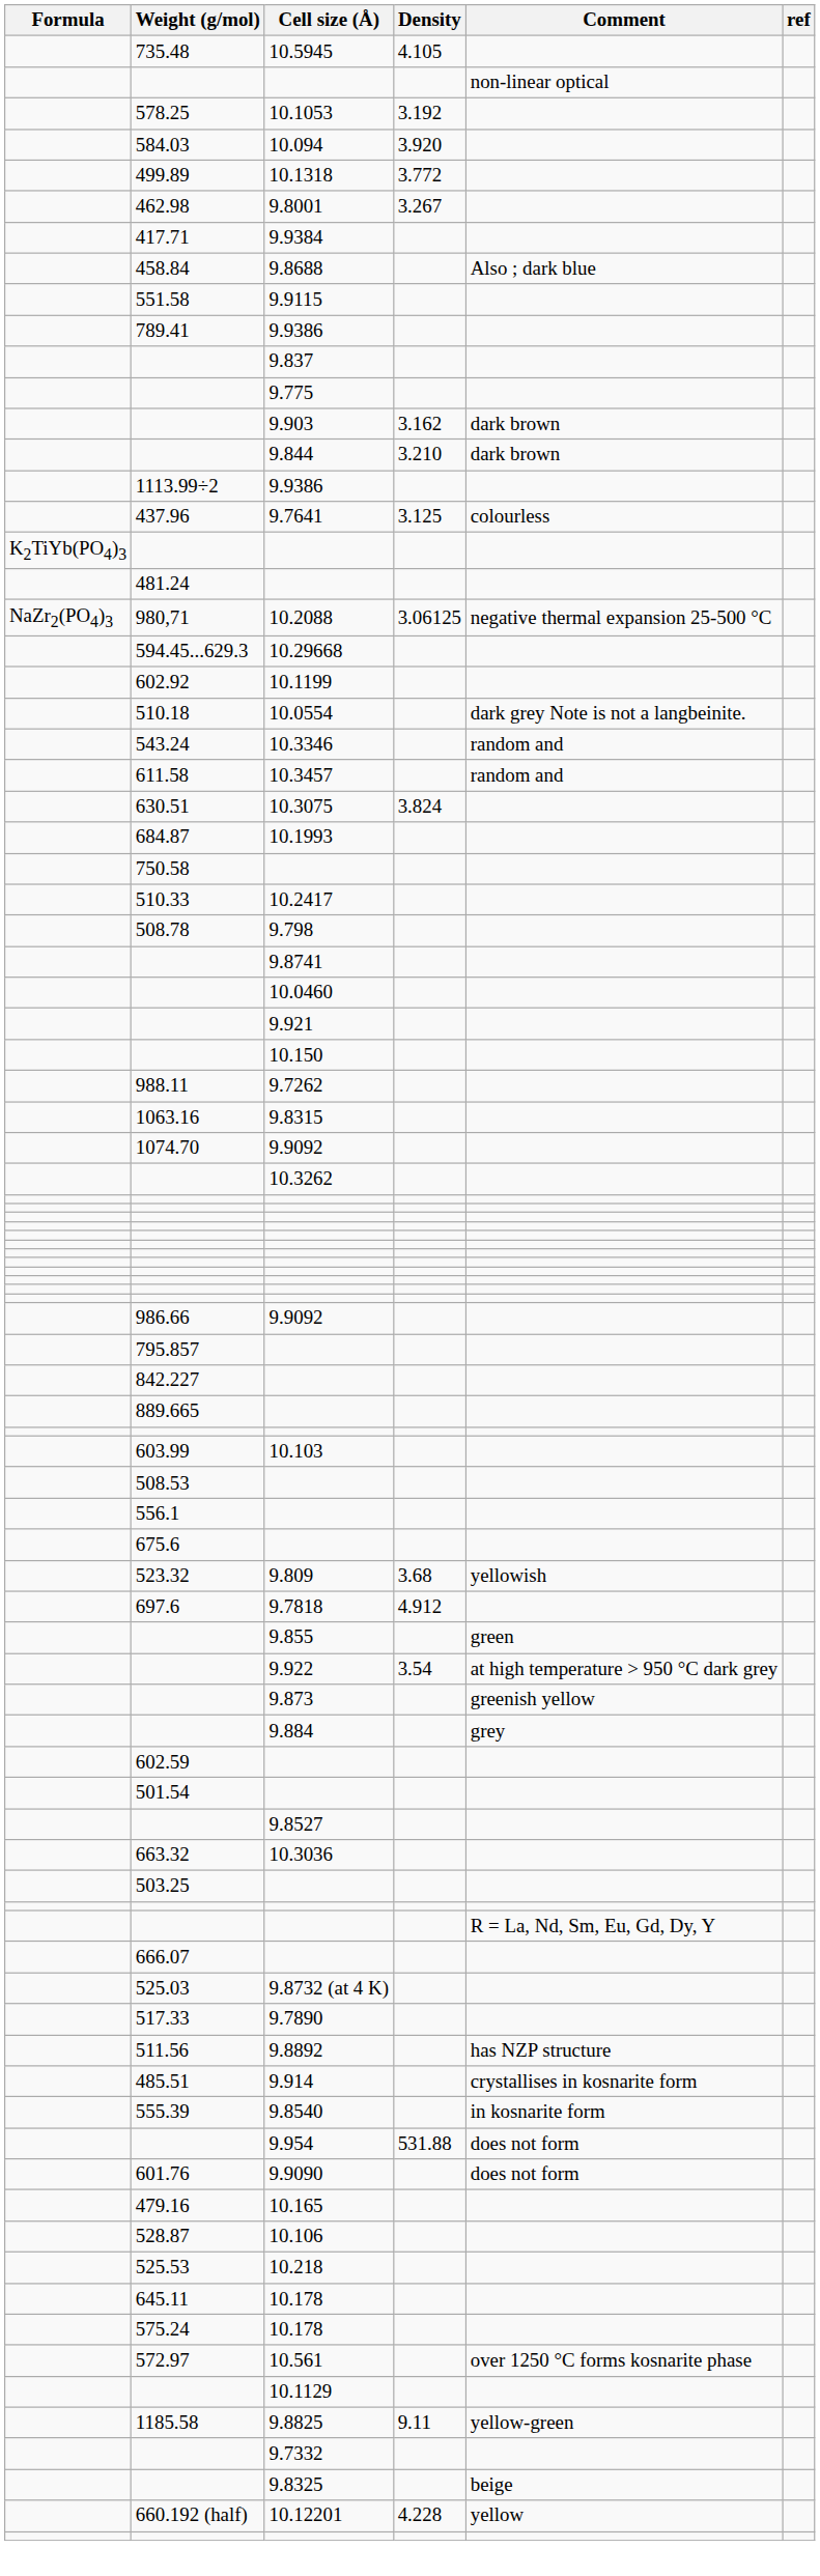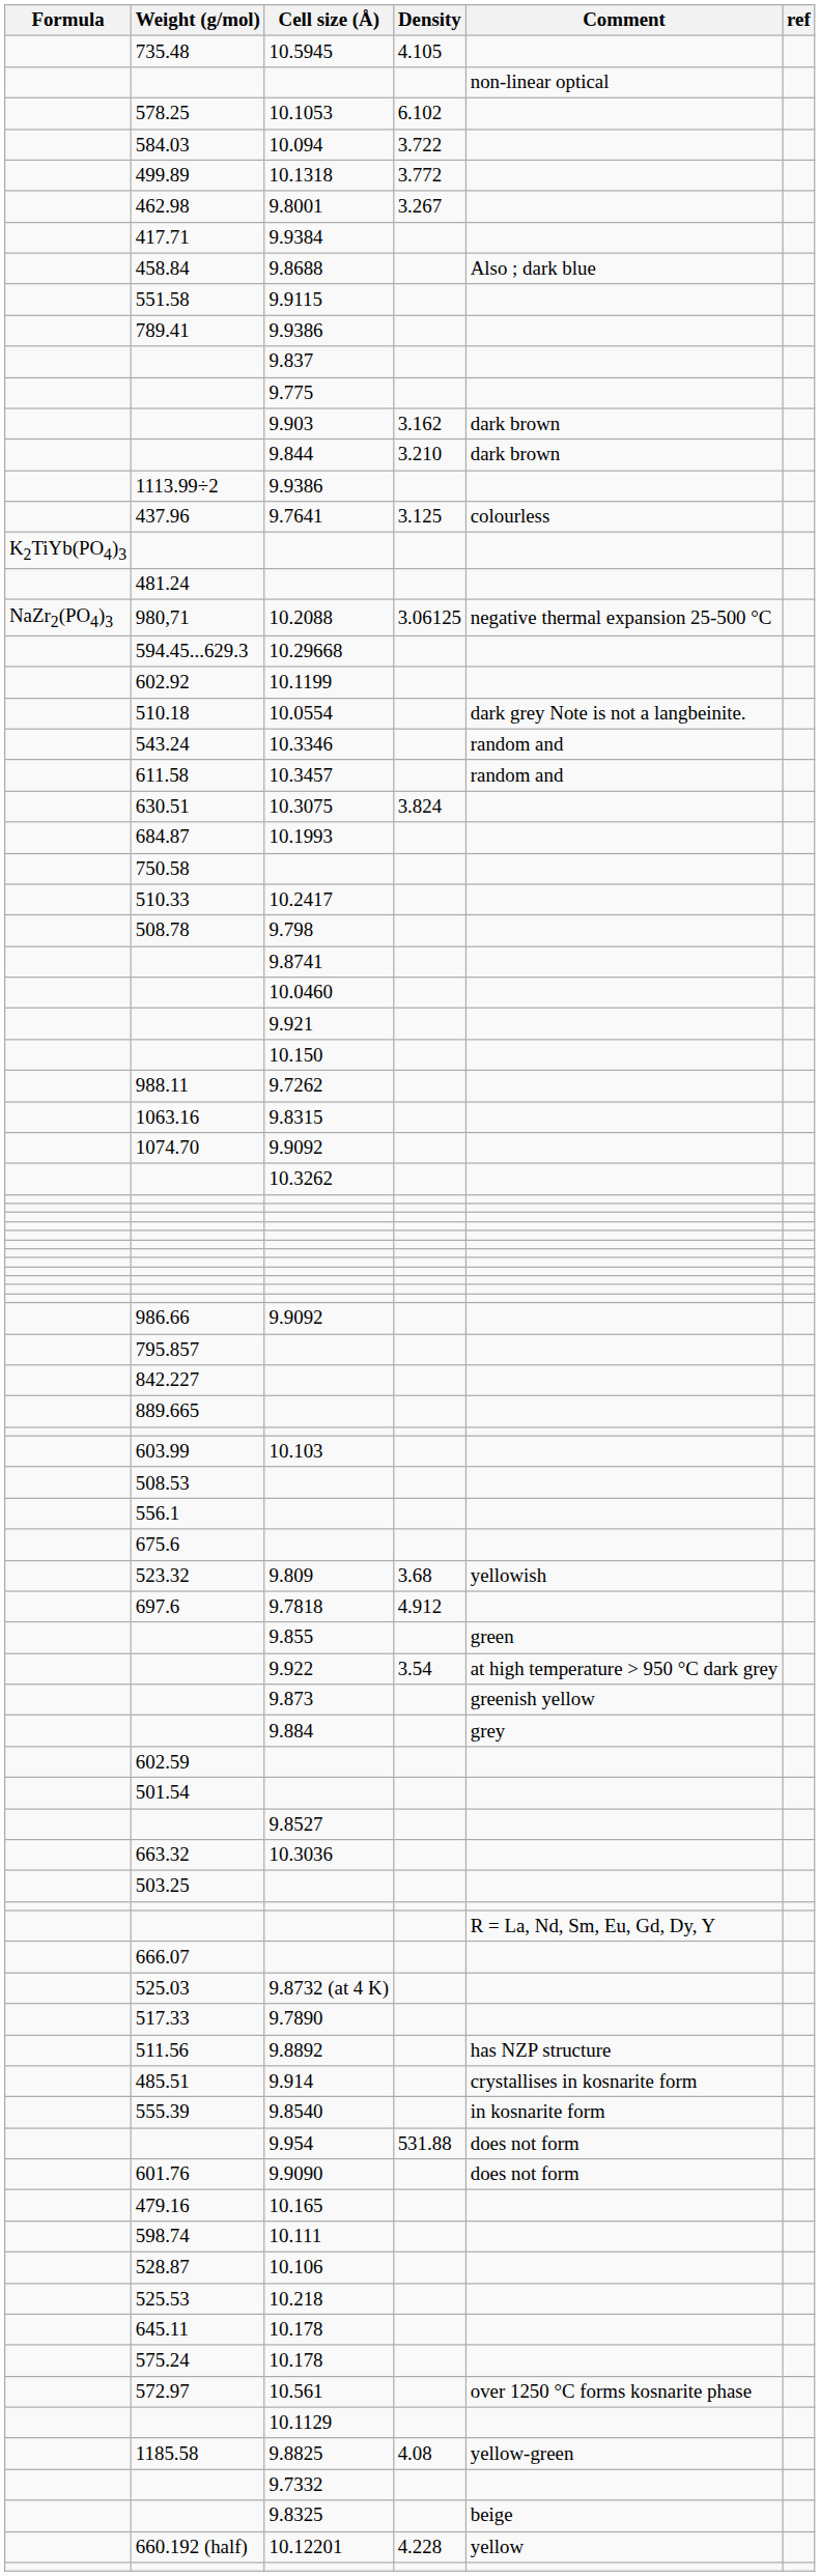 <table class="wikitable">
 <tr>
 <th scope=col>Formula</th>
 <th scope=col>Weight (g/mol)</th>
 <th scope=col>Cell size (Å)</th>
 <th scope=col>Density</th>
 <th scope=col>Comment</th>
 <th>ref</th>
 </tr>
 <tr>
 <td></td>
 <td>735.48</td>
 <td>10.5945</td>
 <td>4.105</td>
 <td></td>
 <td></td>
 </tr>
 <tr>
 <td></td>
 <td></td>
 <td></td>
 <td></td>
 <td>non-linear optical</td>
 <td></td>
 </tr>
 <tr>
 <td></td>
 <td>578.25</td>
 <td>10.1053</td>
-<td>3.192</td>
+<td>6.102</td>
 <td></td>
 <td></td>
 </tr>
 <tr>
 <td></td>
 <td>584.03</td>
 <td>10.094</td>
-<td>3.920</td>
+<td>3.722</td>
 <td></td>
 <td></td>
 </tr>
 <tr>
 <td></td>
 <td>499.89</td>
 <td>10.1318</td>
 <td>3.772</td>
 <td></td>
 <td></td>
 </tr>
 <tr>
 <td></td>
 <td>462.98</td>
 <td>9.8001</td>
 <td>3.267</td>
 <td></td>
 <td></td>
 </tr>
 <tr>
 <td></td>
 <td>417.71</td>
 <td>9.9384</td>
 <td></td>
 <td></td>
 <td></td>
 </tr>
 <tr>
 <td></td>
 <td>458.84</td>
 <td>9.8688</td>
 <td></td>
 <td>Also ; dark blue</td>
 <td></td>
 </tr>
 <tr>
 <td></td>
 <td>551.58</td>
 <td>9.9115</td>
 <td></td>
 <td></td>
 <td></td>
 </tr>
 <tr>
 <td></td>
 <td>789.41</td>
 <td>9.9386</td>
 <td></td>
 <td></td>
 <td></td>
 </tr>
 <tr>
 <td></td>
 <td></td>
 <td>9.837</td>
 <td></td>
 <td></td>
 <td></td>
 </tr>
 <tr>
 <td></td>
 <td></td>
 <td>9.775</td>
 <td></td>
 <td></td>
 <td></td>
 </tr>
 <tr>
 <td></td>
 <td></td>
 <td>9.903</td>
 <td>3.162</td>
 <td>dark brown</td>
 <td></td>
 </tr>
 <tr>
 <td></td>
 <td></td>
 <td>9.844</td>
 <td>3.210</td>
 <td>dark brown</td>
 <td></td>
 </tr>
 <tr>
 <td></td>
 <td>1113.99÷2</td>
 <td>9.9386</td>
 <td></td>
 <td></td>
 <td></td>
 </tr>
 <tr>
 <td></td>
 <td>437.96</td>
 <td>9.7641</td>
 <td>3.125</td>
 <td>colourless</td>
 <td></td>
 </tr>
 <tr>
 <td>K<sub>2</sub>TiYb(PO<sub>4</sub>)<sub>3</sub></td>
 <td></td>
 <td></td>
 <td></td>
 <td></td>
 <td></td>
 </tr>
 <tr>
 <td></td>
 <td>481.24</td>
 <td></td>
 <td></td>
 <td></td>
 <td></td>
 </tr>
 <tr>
 <td>NaZr<sub>2</sub>(PO<sub>4</sub>)<sub>3</sub></td>
 <td>980,71</td>
 <td>10.2088</td>
 <td>3.06125</td>
 <td>negative thermal expansion 25-500 °C</td>
 <td></td>
 </tr>
 <tr>
 <td></td>
 <td>594.45...629.3</td>
 <td>10.29668</td>
 <td></td>
 <td></td>
 <td></td>
 </tr>
 <tr>
 <td></td>
 <td>602.92</td>
 <td>10.1199</td>
 <td></td>
 <td></td>
 <td></td>
 </tr>
 <tr>
 <td></td>
 <td>510.18</td>
 <td>10.0554</td>
 <td></td>
 <td>dark grey Note  is not a langbeinite.</td>
 <td></td>
 </tr>
 <tr>
 <td></td>
 <td>543.24</td>
 <td>10.3346</td>
 <td></td>
 <td>random  and </td>
 <td></td>
 </tr>
 <tr>
 <td></td>
 <td>611.58</td>
 <td>10.3457</td>
 <td></td>
 <td>random  and </td>
 <td></td>
 </tr>
 <tr>
 <td></td>
 <td>630.51</td>
 <td>10.3075</td>
 <td>3.824</td>
 <td></td>
 <td></td>
 </tr>
 <tr>
 <td></td>
 <td>684.87</td>
 <td>10.1993</td>
 <td></td>
 <td></td>
 <td></td>
 </tr>
 <tr>
 <td></td>
 <td>750.58</td>
 <td></td>
 <td></td>
 <td></td>
 <td></td>
 </tr>
 <tr>
 <td></td>
 <td>510.33</td>
 <td>10.2417</td>
 <td></td>
 <td></td>
 <td></td>
 </tr>
 <tr>
 <td></td>
 <td>508.78</td>
 <td>9.798</td>
 <td></td>
 <td></td>
 <td></td>
 </tr>
 <tr>
 <td></td>
 <td></td>
 <td>9.8741</td>
 <td></td>
 <td></td>
 <td></td>
 </tr>
 <tr>
 <td></td>
 <td></td>
 <td>10.0460</td>
 <td></td>
 <td></td>
 <td></td>
 </tr>
 <tr>
 <td></td>
 <td></td>
 <td>9.921</td>
 <td></td>
 <td></td>
 <td></td>
 </tr>
 <tr>
 <td></td>
 <td></td>
 <td>10.150</td>
 <td></td>
 <td></td>
 <td></td>
 </tr>
 <tr>
 <td></td>
 <td>988.11</td>
 <td>9.7262</td>
 <td></td>
 <td></td>
 <td></td>
 </tr>
 <tr>
 <td></td>
 <td>1063.16</td>
 <td>9.8315</td>
 <td></td>
 <td></td>
 <td></td>
 </tr>
 <tr>
 <td></td>
 <td>1074.70</td>
 <td>9.9092</td>
 <td></td>
 <td></td>
 <td></td>
 </tr>
 <tr>
 <td></td>
 <td></td>
 <td>10.3262</td>
 <td></td>
 <td></td>
 <td></td>
 </tr>
 <tr>
 <td></td>
 <td></td>
 <td></td>
 <td></td>
 <td></td>
 <td></td>
 </tr>
 <tr>
 <td></td>
 <td></td>
 <td></td>
 <td></td>
 <td></td>
 <td></td>
 </tr>
 <tr>
 <td></td>
 <td></td>
 <td></td>
 <td></td>
 <td></td>
 <td></td>
 </tr>
 <tr>
 <td></td>
 <td></td>
 <td></td>
 <td></td>
 <td></td>
 <td></td>
 </tr>
 <tr>
 <td></td>
 <td></td>
 <td></td>
 <td></td>
 <td></td>
 <td></td>
 </tr>
 <tr>
 <td></td>
 <td></td>
 <td></td>
 <td></td>
 <td></td>
 <td></td>
 </tr>
 <tr>
 <td></td>
 <td></td>
 <td></td>
 <td></td>
 <td></td>
 <td></td>
 </tr>
 <tr>
 <td></td>
 <td></td>
 <td></td>
 <td></td>
 <td></td>
 <td></td>
 </tr>
 <tr>
 <td></td>
 <td></td>
 <td></td>
 <td></td>
 <td></td>
 <td></td>
 </tr>
 <tr>
 <td></td>
 <td></td>
 <td></td>
 <td></td>
 <td></td>
 <td></td>
 </tr>
 <tr>
 <td></td>
 <td></td>
 <td></td>
 <td></td>
 <td></td>
 <td></td>
 </tr>
 <tr>
 <td></td>
 <td></td>
 <td></td>
 <td></td>
 <td></td>
 <td></td>
 </tr>
 <tr>
 <td></td>
 <td>986.66</td>
 <td>9.9092</td>
 <td></td>
 <td></td>
 <td></td>
 </tr>
 <tr>
 <td></td>
 <td>795.857</td>
 <td></td>
 <td></td>
 <td></td>
 <td></td>
 </tr>
 <tr>
 <td></td>
 <td>842.227</td>
 <td></td>
 <td></td>
 <td></td>
 <td></td>
 </tr>
 <tr>
 <td></td>
 <td>889.665</td>
 <td></td>
 <td></td>
 <td></td>
 <td></td>
 </tr>
 <tr>
 <td></td>
 <td></td>
 <td></td>
 <td></td>
 <td></td>
 <td></td>
 </tr>
 <tr>
 <td></td>
 <td>603.99</td>
 <td>10.103</td>
 <td></td>
 <td></td>
 <td></td>
 </tr>
 <tr>
 <td></td>
 <td>508.53</td>
 <td></td>
 <td></td>
 <td></td>
 <td></td>
 </tr>
 <tr>
 <td></td>
 <td>556.1</td>
 <td></td>
 <td></td>
 <td></td>
 <td></td>
 </tr>
 <tr>
 <td></td>
 <td>675.6</td>
 <td></td>
 <td></td>
 <td></td>
 <td></td>
 </tr>
 <tr>
 <td></td>
 <td>523.32</td>
 <td>9.809</td>
 <td>3.68</td>
 <td>yellowish</td>
 <td></td>
 </tr>
 <tr>
 <td></td>
 <td>697.6</td>
 <td>9.7818</td>
 <td>4.912</td>
 <td></td>
 <td></td>
 </tr>
 <tr>
 <td></td>
 <td></td>
 <td>9.855</td>
 <td></td>
 <td>green</td>
 <td></td>
 </tr>
 <tr>
 <td></td>
 <td></td>
 <td>9.922</td>
 <td>3.54</td>
 <td>at high temperature > 950 °C dark grey</td>
 <td></td>
 </tr>
 <tr>
 <td></td>
 <td></td>
 <td>9.873</td>
 <td></td>
 <td>greenish yellow</td>
 <td></td>
 </tr>
 <tr>
 <td></td>
 <td></td>
 <td>9.884</td>
 <td></td>
 <td>grey</td>
 <td></td>
 </tr>
 <tr>
 <td></td>
 <td>602.59</td>
 <td></td>
 <td></td>
 <td></td>
 <td></td>
 </tr>
 <tr>
 <td></td>
 <td>501.54</td>
 <td></td>
 <td></td>
 <td></td>
 <td></td>
 </tr>
 <tr>
 <td></td>
 <td></td>
 <td>9.8527</td>
 <td></td>
 <td></td>
 <td></td>
 </tr>
 <tr>
 <td></td>
 <td>663.32</td>
 <td>10.3036</td>
 <td></td>
 <td></td>
 <td></td>
 </tr>
 <tr>
 <td></td>
 <td>503.25</td>
 <td></td>
 <td></td>
 <td></td>
 <td></td>
 </tr>
 <tr>
 <td></td>
 <td></td>
 <td></td>
 <td></td>
 <td></td>
 <td></td>
 </tr>
 <tr>
 <td></td>
 <td></td>
 <td></td>
 <td></td>
 <td>R = La, Nd, Sm, Eu, Gd, Dy, Y</td>
 <td></td>
 </tr>
 <tr>
 <td></td>
 <td>666.07</td>
 <td></td>
 <td></td>
 <td></td>
 <td></td>
 </tr>
 <tr>
 <td></td>
 <td>525.03</td>
 <td>9.8732 (at 4 K)</td>
 <td></td>
 <td></td>
 <td></td>
 </tr>
 <tr>
 <td></td>
 <td>517.33</td>
 <td>9.7890</td>
 <td></td>
 <td></td>
 <td></td>
 </tr>
 <tr>
 <td></td>
 <td>511.56</td>
 <td>9.8892</td>
 <td></td>
 <td> has NZP structure</td>
 <td></td>
 </tr>
 <tr>
 <td></td>
 <td>485.51</td>
 <td>9.914</td>
 <td></td>
 <td> crystallises in kosnarite form</td>
 <td></td>
 </tr>
 <tr>
 <td></td>
 <td>555.39</td>
 <td>9.8540</td>
 <td></td>
 <td> in kosnarite form</td>
 <td></td>
 </tr>
 <tr>
 <td></td>
 <td></td>
 <td>9.954</td>
 <td>531.88</td>
 <td> does not form</td>
 <td></td>
 </tr>
 <tr>
 <td></td>
 <td>601.76</td>
 <td>9.9090</td>
 <td></td>
 <td> does not form</td>
 <td></td>
 </tr>
 <tr>
 <td></td>
 <td>479.16</td>
 <td>10.165</td>
 <td></td>
 <td></td>
 <td></td>
 </tr>
 <tr>
 <td></td>
+<td>598.74</td>
+<td>10.111</td>
+<td></td>
+<td></td>
+<td></td>
+</tr>
+<tr>
+<td></td>
 <td>528.87</td>
 <td>10.106</td>
 <td></td>
 <td></td>
 <td></td>
 </tr>
 <tr>
 <td></td>
 <td>525.53</td>
 <td>10.218</td>
 <td></td>
 <td></td>
 <td></td>
 </tr>
 <tr>
 <td></td>
 <td>645.11</td>
 <td>10.178</td>
 <td></td>
 <td></td>
 <td></td>
 </tr>
 <tr>
 <td></td>
 <td>575.24</td>
 <td>10.178</td>
 <td></td>
 <td></td>
 <td></td>
 </tr>
 <tr>
 <td></td>
 <td>572.97</td>
 <td>10.561</td>
 <td></td>
 <td>over 1250 °C forms kosnarite phase</td>
 <td></td>
 </tr>
 <tr>
 <td></td>
 <td></td>
 <td>10.1129</td>
 <td></td>
 <td></td>
 <td></td>
 </tr>
 <tr>
 <td></td>
 <td>1185.58</td>
 <td>9.8825</td>
-<td>9.11</td>
+<td>4.08</td>
 <td>yellow-green</td>
 <td></td>
 </tr>
 <tr>
 <td></td>
 <td></td>
 <td>9.7332</td>
 <td></td>
 <td></td>
 <td></td>
 </tr>
 <tr>
 <td></td>
 <td></td>
 <td>9.8325</td>
 <td></td>
 <td>beige</td>
 <td></td>
 </tr>
 <tr>
 <td></td>
 <td>660.192 (half)</td>
 <td>10.12201</td>
 <td>4.228</td>
 <td>yellow</td>
 <td></td>
 </tr>
 <tr>
 <td></td>
 <td></td>
 <td></td>
 <td></td>
 <td></td>
 <td></td>
 </tr>
 </table>
